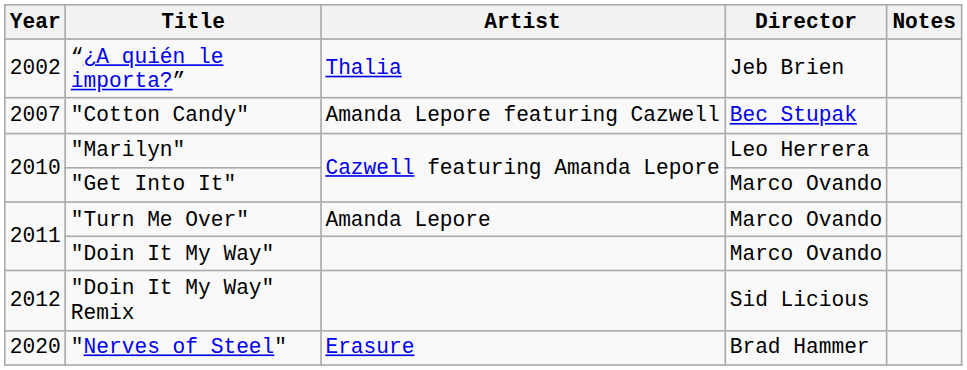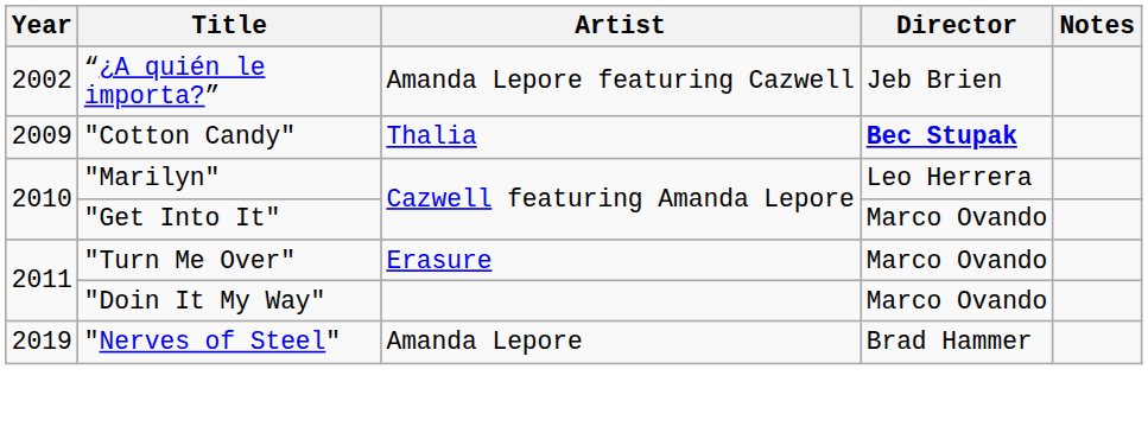 <table class="wikitable">
 <tr>
 <th>Year</th>
 <th width="150">Title</th>
 <th>Artist</th>
 <th>Director</th>
 <th>Notes</th>
 </tr>
 <tr>
 <td>2002</td>
 <td>“<a href='#'>¿A quién le importa?</a>”</td>
-<td><a href='#'>Thalia</a></td>
+<td>Amanda Lepore featuring Cazwell</td>
 <td>Jeb Brien</td>
 <td></td>
 </tr>
 <tr>
-<td>2007</td>
+<td>2009</td>
 <td>"Cotton Candy"</td>
-<td>Amanda Lepore featuring Cazwell</td>
-<td><a href='#'>Bec Stupak</a></td>
+<td><a href='#'>Thalia</a></td>
+<td><strong><a href='#'>Bec Stupak</a></strong></td>
 <td></td>
 </tr>
 <tr>
 <td rowspan="2">2010</td>
 <td>"Marilyn"</td>
 <td rowspan="2"><a href='#'>Cazwell</a> featuring Amanda Lepore</td>
 <td>Leo Herrera</td>
 <td></td>
 </tr>
 <tr>
 <td>"Get Into It"</td>
 <td>Marco Ovando</td>
 <td></td>
 </tr>
 <tr>
 <td rowspan="2">2011</td>
 <td>"Turn Me Over"</td>
-<td>Amanda Lepore</td>
+<td><a href='#'>Erasure</a></td>
 <td>Marco Ovando</td>
 <td></td>
 </tr>
 <tr>
 <td>"Doin It My Way"</td>
 <td></td>
 <td>Marco Ovando</td>
 <td></td>
 </tr>
 <tr>
-<td>2012</td>
-<td>"Doin It My Way" Remix</td>
-<td></td>
-<td>Sid Licious</td>
-<td></td>
-</tr>
-<tr>
-<td>2020</td>
+<td>2019</td>
 <td>"<a href='#'>Nerves of Steel</a>"</td>
-<td><a href='#'>Erasure</a></td>
+<td>Amanda Lepore</td>
 <td>Brad Hammer</td>
 <td></td>
 </tr>
 </table>
